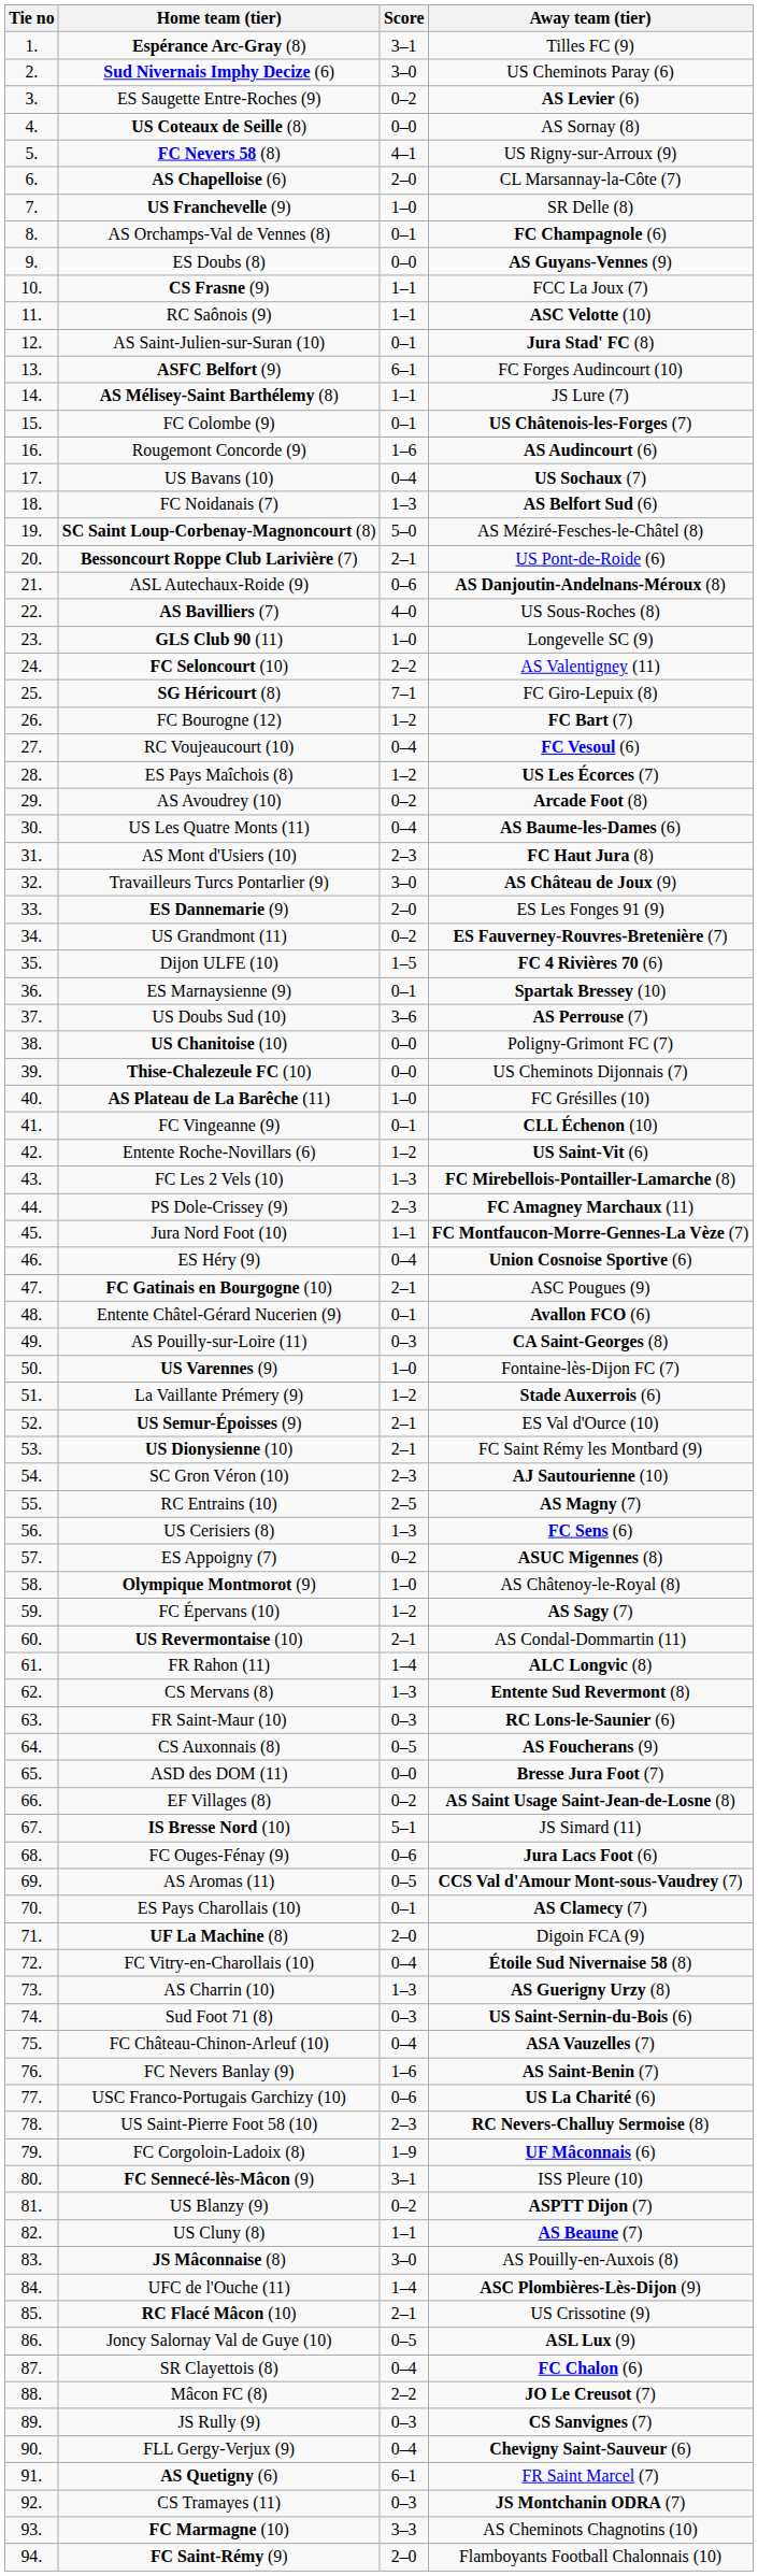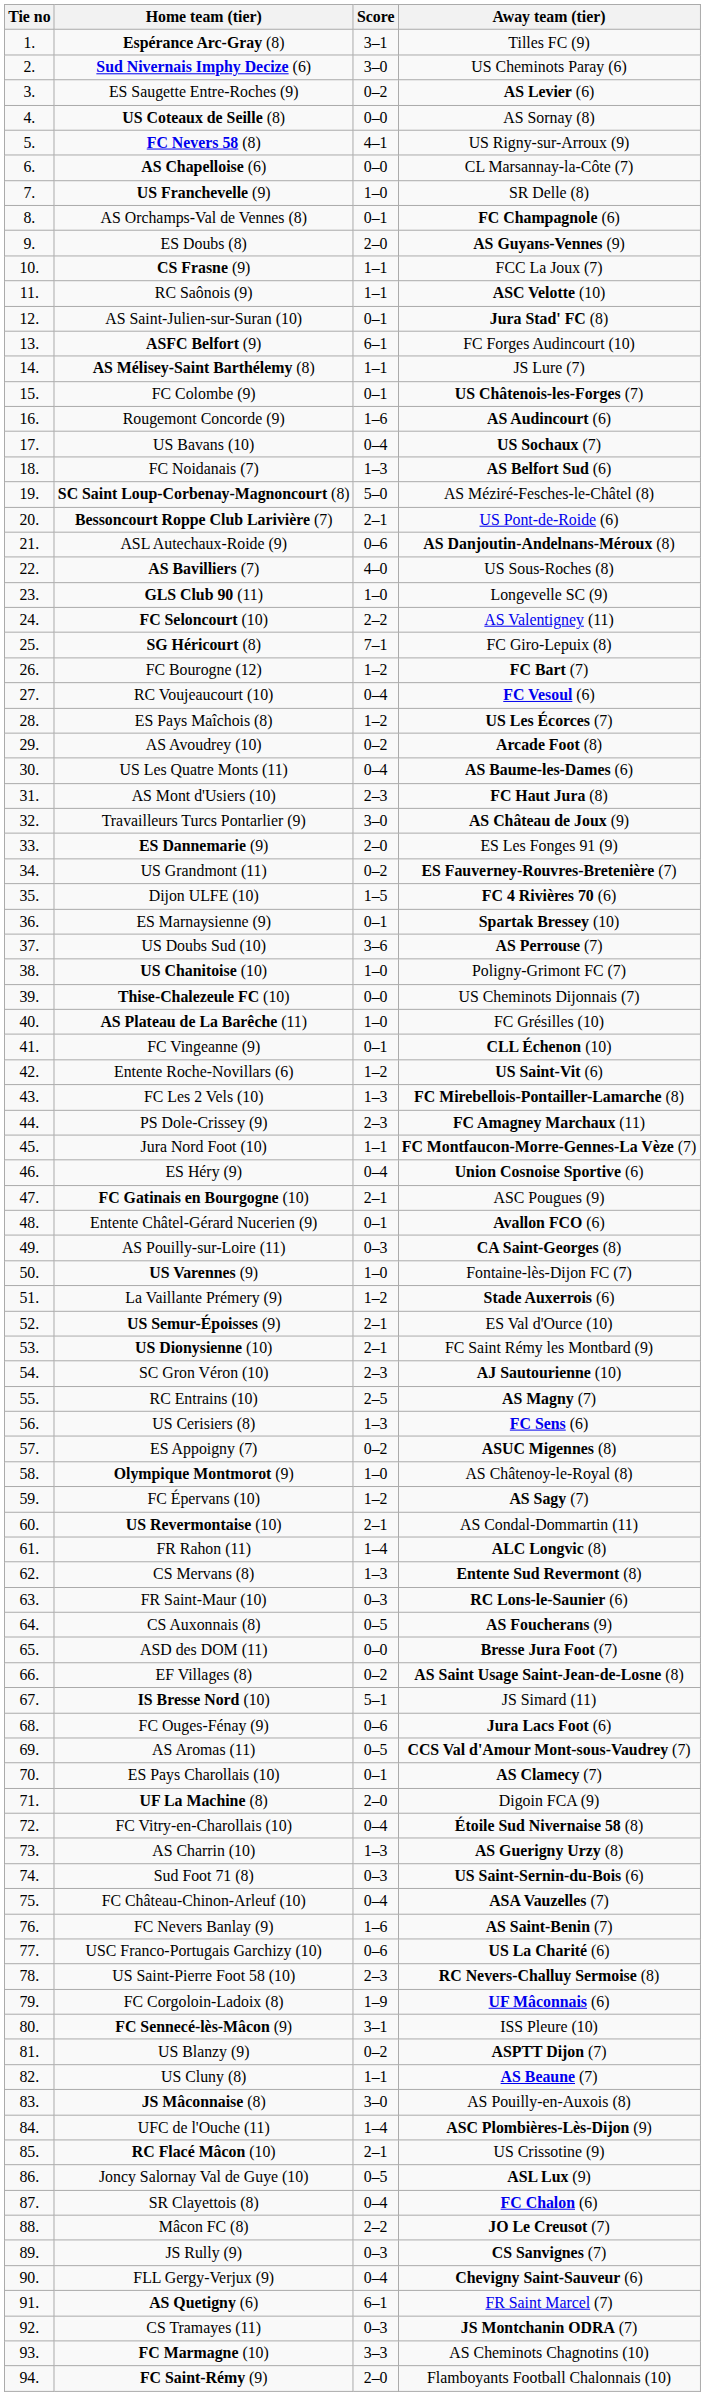 <table class="wikitable" style="text-align: center">
 <tr>
 <th>Tie no</th>
 <th>Home team (tier)</th>
 <th>Score</th>
 <th>Away team (tier)</th>
 </tr>
 <tr>
 <td>1.</td>
 <td><strong>Espérance Arc-Gray</strong> (8)</td>
 <td>3–1</td>
 <td>Tilles FC (9)</td>
 </tr>
 <tr>
 <td>2.</td>
 <td><strong><a href='#'>Sud Nivernais Imphy Decize</a></strong> (6)</td>
 <td>3–0</td>
 <td>US Cheminots Paray (6)</td>
 </tr>
 <tr>
 <td>3.</td>
 <td>ES Saugette Entre-Roches (9)</td>
 <td>0–2</td>
 <td><strong>AS Levier</strong> (6)</td>
 </tr>
 <tr>
 <td>4.</td>
 <td><strong>US Coteaux de Seille</strong> (8)</td>
 <td>0–0 </td>
 <td>AS Sornay (8)</td>
 </tr>
 <tr>
 <td>5.</td>
 <td><strong><a href='#'>FC Nevers 58</a></strong> (8)</td>
 <td>4–1</td>
 <td>US Rigny-sur-Arroux (9)</td>
 </tr>
 <tr>
 <td>6.</td>
 <td><strong>AS Chapelloise</strong> (6)</td>
-<td>2–0</td>
+<td>0–0 </td>
 <td>CL Marsannay-la-Côte (7)</td>
 </tr>
 <tr>
 <td>7.</td>
 <td><strong>US Franchevelle</strong> (9)</td>
 <td>1–0</td>
 <td>SR Delle (8)</td>
 </tr>
 <tr>
 <td>8.</td>
 <td>AS Orchamps-Val de Vennes (8)</td>
 <td>0–1</td>
 <td><strong>FC Champagnole</strong> (6)</td>
 </tr>
 <tr>
 <td>9.</td>
 <td>ES Doubs (8)</td>
-<td>0–0 </td>
+<td>2–0</td>
 <td><strong>AS Guyans-Vennes</strong> (9)</td>
 </tr>
 <tr>
 <td>10.</td>
 <td><strong>CS Frasne</strong> (9)</td>
 <td>1–1 </td>
 <td>FCC La Joux (7)</td>
 </tr>
 <tr>
 <td>11.</td>
 <td>RC Saônois (9)</td>
 <td>1–1 </td>
 <td><strong>ASC Velotte</strong> (10)</td>
 </tr>
 <tr>
 <td>12.</td>
 <td>AS Saint-Julien-sur-Suran (10)</td>
 <td>0–1</td>
 <td><strong>Jura Stad' FC</strong> (8)</td>
 </tr>
 <tr>
 <td>13.</td>
 <td><strong>ASFC Belfort</strong> (9)</td>
 <td>6–1</td>
 <td>FC Forges Audincourt (10)</td>
 </tr>
 <tr>
 <td>14.</td>
 <td><strong>AS Mélisey-Saint Barthélemy</strong> (8)</td>
 <td>1–1 </td>
 <td>JS Lure (7)</td>
 </tr>
 <tr>
 <td>15.</td>
 <td>FC Colombe (9)</td>
 <td>0–1</td>
 <td><strong>US Châtenois-les-Forges</strong> (7)</td>
 </tr>
 <tr>
 <td>16.</td>
 <td>Rougemont Concorde (9)</td>
 <td>1–6</td>
 <td><strong>AS Audincourt</strong> (6)</td>
 </tr>
 <tr>
 <td>17.</td>
 <td>US Bavans (10)</td>
 <td>0–4</td>
 <td><strong>US Sochaux</strong> (7)</td>
 </tr>
 <tr>
 <td>18.</td>
 <td>FC Noidanais (7)</td>
 <td>1–3</td>
 <td><strong>AS Belfort Sud</strong> (6)</td>
 </tr>
 <tr>
 <td>19.</td>
 <td><strong>SC Saint Loup-Corbenay-Magnoncourt</strong> (8)</td>
 <td>5–0</td>
 <td>AS Méziré-Fesches-le-Châtel (8)</td>
 </tr>
 <tr>
 <td>20.</td>
 <td><strong>Bessoncourt Roppe Club Larivière</strong> (7)</td>
 <td>2–1</td>
 <td><a href='#'>US Pont-de-Roide</a> (6)</td>
 </tr>
 <tr>
 <td>21.</td>
 <td>ASL Autechaux-Roide (9)</td>
 <td>0–6</td>
 <td><strong>AS Danjoutin-Andelnans-Méroux</strong> (8)</td>
 </tr>
 <tr>
 <td>22.</td>
 <td><strong>AS Bavilliers</strong> (7)</td>
 <td>4–0</td>
 <td>US Sous-Roches (8)</td>
 </tr>
 <tr>
 <td>23.</td>
 <td><strong>GLS Club 90</strong> (11)</td>
 <td>1–0</td>
 <td>Longevelle SC (9)</td>
 </tr>
 <tr>
 <td>24.</td>
 <td><strong>FC Seloncourt</strong> (10)</td>
 <td>2–2 </td>
 <td><a href='#'>AS Valentigney</a> (11)</td>
 </tr>
 <tr>
 <td>25.</td>
 <td><strong>SG Héricourt</strong> (8)</td>
 <td>7–1</td>
 <td>FC Giro-Lepuix (8)</td>
 </tr>
 <tr>
 <td>26.</td>
 <td>FC Bourogne (12)</td>
 <td>1–2</td>
 <td><strong>FC Bart</strong> (7)</td>
 </tr>
 <tr>
 <td>27.</td>
 <td>RC Voujeaucourt (10)</td>
 <td>0–4</td>
 <td><strong><a href='#'>FC Vesoul</a></strong> (6)</td>
 </tr>
 <tr>
 <td>28.</td>
 <td>ES Pays Maîchois (8)</td>
 <td>1–2</td>
 <td><strong>US Les Écorces</strong> (7)</td>
 </tr>
 <tr>
 <td>29.</td>
 <td>AS Avoudrey (10)</td>
 <td>0–2</td>
 <td><strong>Arcade Foot</strong> (8)</td>
 </tr>
 <tr>
 <td>30.</td>
 <td>US Les Quatre Monts (11)</td>
 <td>0–4</td>
 <td><strong>AS Baume-les-Dames</strong> (6)</td>
 </tr>
 <tr>
 <td>31.</td>
 <td>AS Mont d'Usiers (10)</td>
 <td>2–3</td>
 <td><strong>FC Haut Jura</strong> (8)</td>
 </tr>
 <tr>
 <td>32.</td>
 <td>Travailleurs Turcs Pontarlier (9)</td>
 <td>3–0</td>
 <td><strong>AS Château de Joux</strong> (9)</td>
 </tr>
 <tr>
 <td>33.</td>
 <td><strong>ES Dannemarie</strong> (9)</td>
 <td>2–0</td>
 <td>ES Les Fonges 91 (9)</td>
 </tr>
 <tr>
 <td>34.</td>
 <td>US Grandmont (11)</td>
 <td>0–2</td>
 <td><strong>ES Fauverney-Rouvres-Bretenière</strong> (7)</td>
 </tr>
 <tr>
 <td>35.</td>
 <td>Dijon ULFE (10)</td>
 <td>1–5</td>
 <td><strong>FC 4 Rivières 70</strong> (6)</td>
 </tr>
 <tr>
 <td>36.</td>
 <td>ES Marnaysienne (9)</td>
 <td>0–1</td>
 <td><strong>Spartak Bressey</strong> (10)</td>
 </tr>
 <tr>
 <td>37.</td>
 <td>US Doubs Sud (10)</td>
 <td>3–6</td>
 <td><strong>AS Perrouse</strong> (7)</td>
 </tr>
 <tr>
 <td>38.</td>
 <td><strong>US Chanitoise</strong> (10)</td>
-<td>0–0 </td>
+<td>1–0</td>
 <td>Poligny-Grimont FC (7)</td>
 </tr>
 <tr>
 <td>39.</td>
 <td><strong>Thise-Chalezeule FC</strong> (10)</td>
 <td>0–0 </td>
 <td>US Cheminots Dijonnais (7)</td>
 </tr>
 <tr>
 <td>40.</td>
 <td><strong>AS Plateau de La Barêche</strong> (11)</td>
 <td>1–0</td>
 <td>FC Grésilles (10)</td>
 </tr>
 <tr>
 <td>41.</td>
 <td>FC Vingeanne (9)</td>
 <td>0–1</td>
 <td><strong>CLL Échenon</strong> (10)</td>
 </tr>
 <tr>
 <td>42.</td>
 <td>Entente Roche-Novillars (6)</td>
 <td>1–2</td>
 <td><strong>US Saint-Vit</strong> (6)</td>
 </tr>
 <tr>
 <td>43.</td>
 <td>FC Les 2 Vels (10)</td>
 <td>1–3</td>
 <td><strong>FC Mirebellois-Pontailler-Lamarche</strong> (8)</td>
 </tr>
 <tr>
 <td>44.</td>
 <td>PS Dole-Crissey (9)</td>
 <td>2–3</td>
 <td><strong>FC Amagney Marchaux</strong> (11)</td>
 </tr>
 <tr>
 <td>45.</td>
 <td>Jura Nord Foot (10)</td>
 <td>1–1 </td>
 <td><strong>FC Montfaucon-Morre-Gennes-La Vèze</strong> (7)</td>
 </tr>
 <tr>
 <td>46.</td>
 <td>ES Héry (9)</td>
 <td>0–4</td>
 <td><strong>Union Cosnoise Sportive</strong> (6)</td>
 </tr>
 <tr>
 <td>47.</td>
 <td><strong>FC Gatinais en Bourgogne</strong> (10)</td>
 <td>2–1</td>
 <td>ASC Pougues (9)</td>
 </tr>
 <tr>
 <td>48.</td>
 <td>Entente Châtel-Gérard Nucerien (9)</td>
 <td>0–1</td>
 <td><strong>Avallon FCO</strong> (6)</td>
 </tr>
 <tr>
 <td>49.</td>
 <td>AS Pouilly-sur-Loire (11)</td>
 <td>0–3</td>
 <td><strong>CA Saint-Georges</strong> (8)</td>
 </tr>
 <tr>
 <td>50.</td>
 <td><strong>US Varennes</strong> (9)</td>
 <td>1–0</td>
 <td>Fontaine-lès-Dijon FC (7)</td>
 </tr>
 <tr>
 <td>51.</td>
 <td>La Vaillante Prémery (9)</td>
 <td>1–2</td>
 <td><strong>Stade Auxerrois</strong> (6)</td>
 </tr>
 <tr>
 <td>52.</td>
 <td><strong>US Semur-Époisses</strong> (9)</td>
 <td>2–1</td>
 <td>ES Val d'Ource (10)</td>
 </tr>
 <tr>
 <td>53.</td>
 <td><strong>US Dionysienne</strong> (10)</td>
 <td>2–1</td>
 <td>FC Saint Rémy les Montbard (9)</td>
 </tr>
 <tr>
 <td>54.</td>
 <td>SC Gron Véron (10)</td>
 <td>2–3</td>
 <td><strong>AJ Sautourienne</strong> (10)</td>
 </tr>
 <tr>
 <td>55.</td>
 <td>RC Entrains (10)</td>
 <td>2–5</td>
 <td><strong>AS Magny</strong> (7)</td>
 </tr>
 <tr>
 <td>56.</td>
 <td>US Cerisiers (8)</td>
 <td>1–3</td>
 <td><strong><a href='#'>FC Sens</a></strong> (6)</td>
 </tr>
 <tr>
 <td>57.</td>
 <td>ES Appoigny (7)</td>
 <td>0–2</td>
 <td><strong>ASUC Migennes</strong> (8)</td>
 </tr>
 <tr>
 <td>58.</td>
 <td><strong>Olympique Montmorot</strong> (9)</td>
 <td>1–0</td>
 <td>AS Châtenoy-le-Royal (8)</td>
 </tr>
 <tr>
 <td>59.</td>
 <td>FC Épervans (10)</td>
 <td>1–2</td>
 <td><strong>AS Sagy</strong> (7)</td>
 </tr>
 <tr>
 <td>60.</td>
 <td><strong>US Revermontaise</strong> (10)</td>
 <td>2–1</td>
 <td>AS Condal-Dommartin (11)</td>
 </tr>
 <tr>
 <td>61.</td>
 <td>FR Rahon (11)</td>
 <td>1–4</td>
 <td><strong>ALC Longvic</strong> (8)</td>
 </tr>
 <tr>
 <td>62.</td>
 <td>CS Mervans (8)</td>
 <td>1–3</td>
 <td><strong>Entente Sud Revermont</strong> (8)</td>
 </tr>
 <tr>
 <td>63.</td>
 <td>FR Saint-Maur (10)</td>
 <td>0–3</td>
 <td><strong>RC Lons-le-Saunier</strong> (6)</td>
 </tr>
 <tr>
 <td>64.</td>
 <td>CS Auxonnais (8)</td>
 <td>0–5</td>
 <td><strong>AS Foucherans</strong> (9)</td>
 </tr>
 <tr>
 <td>65.</td>
 <td>ASD des DOM (11)</td>
 <td>0–0 </td>
 <td><strong>Bresse Jura Foot</strong> (7)</td>
 </tr>
 <tr>
 <td>66.</td>
 <td>EF Villages (8)</td>
 <td>0–2</td>
 <td><strong>AS Saint Usage Saint-Jean-de-Losne</strong> (8)</td>
 </tr>
 <tr>
 <td>67.</td>
 <td><strong>IS Bresse Nord</strong> (10)</td>
 <td>5–1</td>
 <td>JS Simard (11)</td>
 </tr>
 <tr>
 <td>68.</td>
 <td>FC Ouges-Fénay (9)</td>
 <td>0–6</td>
 <td><strong>Jura Lacs Foot</strong> (6)</td>
 </tr>
 <tr>
 <td>69.</td>
 <td>AS Aromas (11)</td>
 <td>0–5</td>
 <td><strong>CCS Val d'Amour Mont-sous-Vaudrey</strong> (7)</td>
 </tr>
 <tr>
 <td>70.</td>
 <td>ES Pays Charollais (10)</td>
 <td>0–1</td>
 <td><strong>AS Clamecy</strong> (7)</td>
 </tr>
 <tr>
 <td>71.</td>
 <td><strong>UF La Machine</strong> (8)</td>
 <td>2–0</td>
 <td>Digoin FCA (9)</td>
 </tr>
 <tr>
 <td>72.</td>
 <td>FC Vitry-en-Charollais (10)</td>
 <td>0–4</td>
 <td><strong>Étoile Sud Nivernaise 58</strong> (8)</td>
 </tr>
 <tr>
 <td>73.</td>
 <td>AS Charrin (10)</td>
 <td>1–3</td>
 <td><strong>AS Guerigny Urzy</strong> (8)</td>
 </tr>
 <tr>
 <td>74.</td>
 <td>Sud Foot 71 (8)</td>
 <td>0–3</td>
 <td><strong>US Saint-Sernin-du-Bois</strong> (6)</td>
 </tr>
 <tr>
 <td>75.</td>
 <td>FC Château-Chinon-Arleuf (10)</td>
 <td>0–4</td>
 <td><strong>ASA Vauzelles</strong> (7)</td>
 </tr>
 <tr>
 <td>76.</td>
 <td>FC Nevers Banlay (9)</td>
 <td>1–6</td>
 <td><strong>AS Saint-Benin</strong> (7)</td>
 </tr>
 <tr>
 <td>77.</td>
 <td>USC Franco-Portugais Garchizy (10)</td>
 <td>0–6</td>
 <td><strong>US La Charité</strong> (6)</td>
 </tr>
 <tr>
 <td>78.</td>
 <td>US Saint-Pierre Foot 58 (10)</td>
 <td>2–3</td>
 <td><strong>RC Nevers-Challuy Sermoise</strong> (8)</td>
 </tr>
 <tr>
 <td>79.</td>
 <td>FC Corgoloin-Ladoix (8)</td>
 <td>1–9</td>
 <td><strong><a href='#'>UF Mâconnais</a></strong> (6)</td>
 </tr>
 <tr>
 <td>80.</td>
 <td><strong>FC Sennecé-lès-Mâcon</strong> (9)</td>
 <td>3–1</td>
 <td>ISS Pleure (10)</td>
 </tr>
 <tr>
 <td>81.</td>
 <td>US Blanzy (9)</td>
 <td>0–2</td>
 <td><strong>ASPTT Dijon</strong> (7)</td>
 </tr>
 <tr>
 <td>82.</td>
 <td>US Cluny (8)</td>
 <td>1–1 </td>
 <td><strong><a href='#'>AS Beaune</a></strong> (7)</td>
 </tr>
 <tr>
 <td>83.</td>
 <td><strong>JS Mâconnaise</strong> (8)</td>
 <td>3–0</td>
 <td>AS Pouilly-en-Auxois (8)</td>
 </tr>
 <tr>
 <td>84.</td>
 <td>UFC de l'Ouche (11)</td>
 <td>1–4</td>
 <td><strong>ASC Plombières-Lès-Dijon</strong> (9)</td>
 </tr>
 <tr>
 <td>85.</td>
 <td><strong>RC Flacé Mâcon</strong> (10)</td>
 <td>2–1</td>
 <td>US Crissotine (9)</td>
 </tr>
 <tr>
 <td>86.</td>
 <td>Joncy Salornay Val de Guye (10)</td>
 <td>0–5</td>
 <td><strong>ASL Lux</strong> (9)</td>
 </tr>
 <tr>
 <td>87.</td>
 <td>SR Clayettois (8)</td>
 <td>0–4</td>
 <td><strong><a href='#'>FC Chalon</a></strong> (6)</td>
 </tr>
 <tr>
 <td>88.</td>
 <td>Mâcon FC (8)</td>
 <td>2–2 </td>
 <td><strong>JO Le Creusot</strong> (7)</td>
 </tr>
 <tr>
 <td>89.</td>
 <td>JS Rully (9)</td>
 <td>0–3</td>
 <td><strong>CS Sanvignes</strong> (7)</td>
 </tr>
 <tr>
 <td>90.</td>
 <td>FLL Gergy-Verjux (9)</td>
 <td>0–4</td>
 <td><strong>Chevigny Saint-Sauveur</strong> (6)</td>
 </tr>
 <tr>
 <td>91.</td>
 <td><strong>AS Quetigny</strong> (6)</td>
 <td>6–1</td>
 <td><a href='#'>FR Saint Marcel</a> (7)</td>
 </tr>
 <tr>
 <td>92.</td>
 <td>CS Tramayes (11)</td>
 <td>0–3</td>
 <td><strong>JS Montchanin ODRA</strong> (7)</td>
 </tr>
 <tr>
 <td>93.</td>
 <td><strong>FC Marmagne</strong> (10)</td>
 <td>3–3 </td>
 <td>AS Cheminots Chagnotins (10)</td>
 </tr>
 <tr>
 <td>94.</td>
 <td><strong>FC Saint-Rémy</strong> (9)</td>
 <td>2–0</td>
 <td>Flamboyants Football Chalonnais (10)</td>
 </tr>
 </table>
